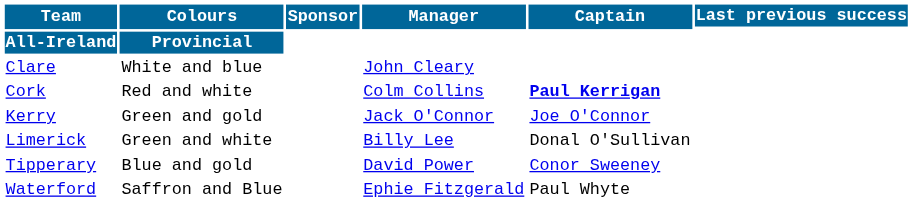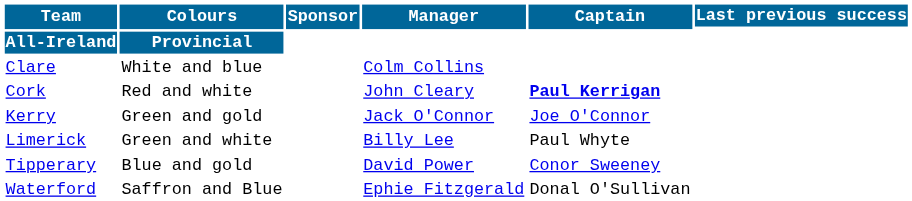 <table cellpadding="1" style="margin:auto;">
 <tr style="background:#069; color:white;">
 <th rowspan="2">Team</th>
 <th rowspan="2">Colours</th>
 <th rowspan="2">Sponsor</th>
 <th rowspan="2">Manager</th>
 <th rowspan="2">Captain</th>
 <th colspan="2">Last previous success</th>
 </tr>
 <tr>
 </tr>
 <tr style="background:#069; color:white;">
 <th>All-Ireland</th>
 <th>Provincial</th>
 </tr>
 <tr>
 <td><a href='#'>Clare</a></td>
 <td> White and blue</td>
 <td></td>
-<td><a href='#'>John Cleary</a></td>
+<td><a href='#'>Colm Collins</a></td>
 <td></td>
 <td></td>
 <td></td>
 </tr>
 <tr>
 <td><a href='#'>Cork</a></td>
 <td> Red and white</td>
 <td></td>
-<td><a href='#'>Colm Collins</a></td>
+<td><a href='#'>John Cleary</a></td>
 <td><strong><a href='#'>Paul Kerrigan</a></strong></td>
 <td></td>
 <td></td>
 </tr>
 <tr>
 <td><a href='#'>Kerry</a></td>
 <td> Green and gold</td>
 <td></td>
 <td><a href='#'>Jack O'Connor</a></td>
 <td><a href='#'>Joe O'Connor</a></td>
 <td></td>
 <td></td>
 </tr>
 <tr>
 <td><a href='#'>Limerick</a></td>
 <td> Green and white</td>
 <td></td>
 <td><a href='#'>Billy Lee</a></td>
-<td>Donal O'Sullivan</td>
+<td>Paul Whyte</td>
 <td></td>
 <td></td>
 </tr>
 <tr>
 <td><a href='#'>Tipperary</a></td>
 <td> Blue and gold</td>
 <td></td>
 <td><a href='#'>David Power</a></td>
 <td><a href='#'>Conor Sweeney</a></td>
 <td></td>
 <td></td>
 </tr>
 <tr>
 <td><a href='#'>Waterford</a></td>
 <td> Saffron and Blue</td>
 <td></td>
 <td><a href='#'>Ephie Fitzgerald</a></td>
-<td>Paul Whyte</td>
+<td>Donal O'Sullivan</td>
 <td></td>
 <td></td>
 </tr>
 </table>
